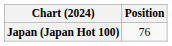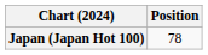 <table class="wikitable plainrowheaders" style="text-align:center">
 <tr>
 <th scope="col">Chart (2024)</th>
 <th scope="col">Position</th>
 </tr>
 <tr>
 <th scope="row">Japan (Japan Hot 100)</th>
-<td>76</td>
+<td>78</td>
 </tr>
 </table>
